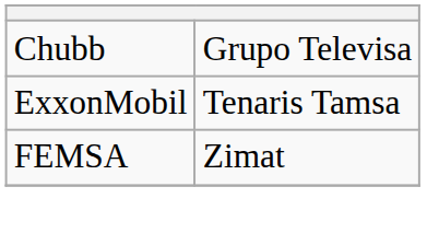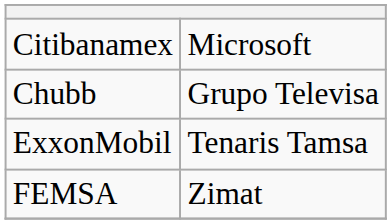 <table class="wikitable" style="margin:10px; ">
 <tr>
 <th colspan="2" bgcolor="#DDDDDD"></th>
+</tr>
+<tr>
+<td>Citibanamex</td>
+<td>Microsoft</td>
 </tr>
 <tr>
 <td>Chubb</td>
 <td>Grupo Televisa</td>
 </tr>
 <tr>
 <td>ExxonMobil</td>
 <td>Tenaris Tamsa</td>
 </tr>
 <tr>
 <td>FEMSA</td>
 <td>Zimat</td>
 </tr>
 <tr>
 </tr>
 </table>
